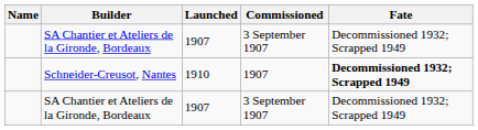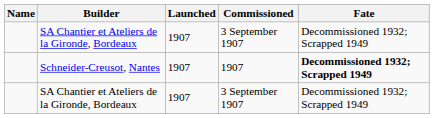 <table class="wikitable">
 <tr>
 <th>Name</th>
 <th>Builder</th>
 <th>Launched</th>
 <th>Commissioned</th>
 <th>Fate</th>
 </tr>
 <tr>
 <td></td>
 <td> <a href='#'>SA Chantier et Ateliers de la Gironde</a>, <a href='#'>Bordeaux</a></td>
 <td>1907</td>
 <td>3 September 1907 </td>
 <td>Decommissioned 1932; Scrapped 1949</td>
 </tr>
 <tr>
 <td></td>
 <td> <a href='#'>Schneider-Creusot</a>, <a href='#'>Nantes</a></td>
-<td>1910</td>
+<td>1907</td>
 <td>1907 </td>
 <td><strong>Decommissioned 1932; Scrapped 1949</strong></td>
 </tr>
 <tr>
 <td></td>
 <td> SA Chantier et Ateliers de la Gironde, Bordeaux</td>
 <td>1907</td>
 <td>3 September 1907 </td>
 <td>Decommissioned 1932; Scrapped 1949</td>
 </tr>
 </table>
